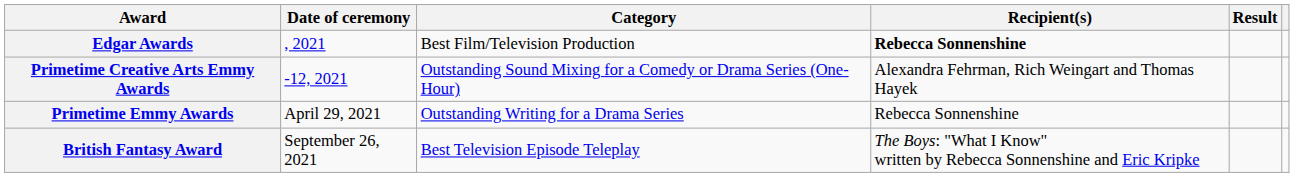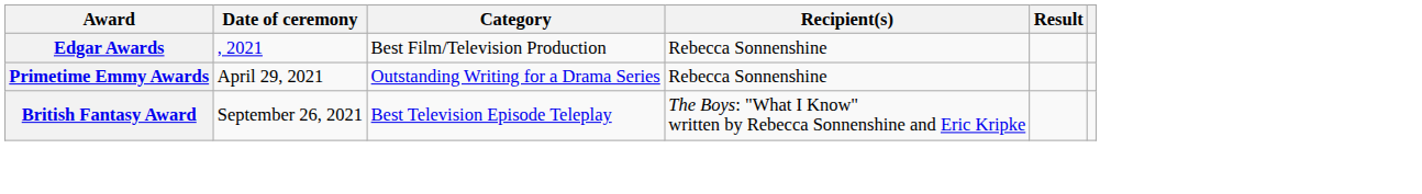 <table class="wikitable plainrowheaders sortable">
 <tr>
 <th scope="col">Award</th>
 <th scope="col">Date of ceremony</th>
 <th scope="col">Category</th>
 <th scope="col">Recipient(s)</th>
 <th scope="col">Result</th>
 <th scope="col" class="unsortable"></th>
 </tr>
 <tr>
 <th scope="row" style="text-align:center;"><a href='#'>Edgar Awards</a></th>
 <td><a href='#'>, 2021</a></td>
 <td>Best Film/Television Production</td>
-<td><strong>Rebecca Sonnenshine</strong></td>
+<td>Rebecca Sonnenshine</td>
 <td></td>
 <td style="text-align: center;"></td>
-</tr>
-<tr>
-<th scope="row" style="text-align:center;"><a href='#'>Primetime Creative Arts Emmy Awards</a></th>
-<td><a href='#'>-12, 2021</a></td>
-<td><a href='#'>Outstanding Sound Mixing for a Comedy or Drama Series (One-Hour)</a></td>
-<td data-sort-value="Fehrman, Alexandra, Rich Weingart">Alexandra Fehrman, Rich Weingart and Thomas Hayek</td>
-<td></td>
-<td scope="row" style="text-align:center;"></td>
 </tr>
 <tr>
 <th scope="row" style="text-align:center;"><a href='#'>Primetime Emmy Awards</a></th>
 <td>April 29, 2021</td>
 <td><a href='#'>Outstanding Writing for a Drama Series</a></td>
 <td data-sort-value="Sonnenshine, Rebecca">Rebecca Sonnenshine</td>
 <td></td>
 <td style="text-align: center;"></td>
 </tr>
 <tr>
 <th scope="row" style="text-align:center;"><a href='#'>British Fantasy Award</a></th>
 <td>September 26, 2021</td>
 <td><a href='#'>Best Television Episode Teleplay</a></td>
 <td><em>The Boys</em>: "What I Know"<br>written by Rebecca Sonnenshine and <a href='#'>Eric Kripke</a></td>
 <td></td>
 <td style="text-align: center;"></td>
 </tr>
 </table>
